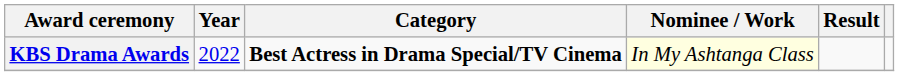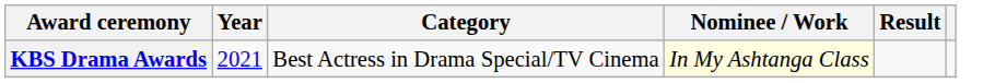 <table class="wikitable plainrowheaders sortable">
 <tr>
 <th scope="col">Award ceremony</th>
 <th scope="col">Year</th>
 <th scope="col">Category</th>
 <th scope="col">Nominee / Work</th>
 <th scope="col">Result</th>
 <th scope="col" class="unsortable"></th>
 </tr>
 <tr>
 <th scope="row"  rowspan="1"><a href='#'>KBS Drama Awards</a></th>
-<td><a href='#'>2022</a></td>
-<td><strong>Best Actress in Drama Special/TV Cinema</strong></td>
+<td><a href='#'>2021</a></td>
+<td>Best Actress in Drama Special/TV Cinema</td>
 <td style="background: lightyellow;"><em>In My Ashtanga Class</em></td>
 <td></td>
 <td></td>
 </tr>
 <tr>
 </tr>
 </table>
